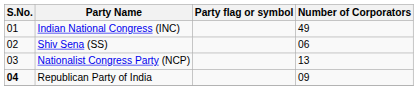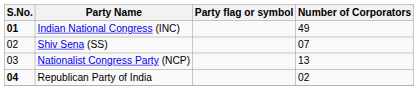 <table class="sortable wikitable">
 <tr>
 <th>S.No.</th>
 <th>Party Name</th>
 <th>Party flag or symbol</th>
 <th>Number of Corporators</th>
 </tr>
 <tr>
-<td>01</td>
+<td><strong>01</strong></td>
 <td><a href='#'>Indian National Congress</a> (INC)</td>
 <td></td>
 <td>49</td>
 </tr>
 <tr>
 <td>02</td>
 <td><a href='#'>Shiv Sena</a> (SS)</td>
 <td></td>
-<td>06</td>
+<td>07</td>
 </tr>
 <tr>
 <td>03</td>
 <td><a href='#'>Nationalist Congress Party</a> (NCP)</td>
 <td></td>
 <td>13</td>
 </tr>
 <tr>
 <td><strong>04</strong></td>
 <td>Republican Party of India</td>
 <td></td>
-<td>09</td>
+<td>02</td>
 </tr>
 <tr>
 </tr>
 </table>
